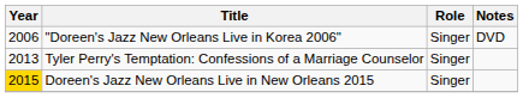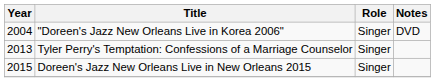 <table Class="wikitable sortable">
 <tr>
 <th>Year</th>
 <th>Title</th>
 <th>Role</th>
 <th>Notes</th>
 </tr>
 <tr>
-<td>2006</td>
+<td>2004</td>
 <td>"Doreen's Jazz New Orleans Live in Korea 2006"</td>
 <td>Singer</td>
 <td>DVD</td>
 </tr>
 <tr>
 <td>2013</td>
 <td>Tyler Perry's Temptation: Confessions of a Marriage Counselor</td>
 <td>Singer</td>
 <td></td>
 </tr>
 <tr>
-<td style="background: gold;">2015</td>
+<td>2015</td>
 <td>Doreen's Jazz New Orleans Live in New Orleans 2015</td>
 <td>Singer</td>
 <td></td>
 </tr>
 <tr>
 </tr>
 </table>
